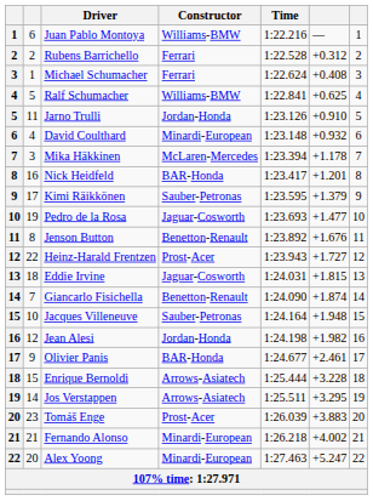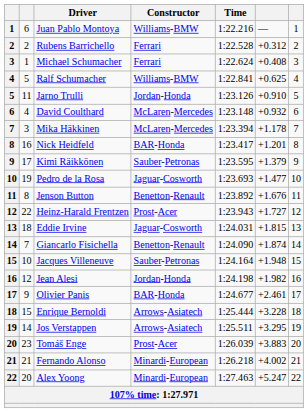 <table class="wikitable sortable" style="font-size: 85%;">
 <tr>
 <th scope="col"></th>
 <th scope="col"></th>
 <th scope="col">Driver</th>
 <th scope="col">Constructor</th>
 <th scope="col">Time</th>
 <th scope="col"></th>
 <th scope="col"></th>
 </tr>
 <tr>
 <th scope="row">1</th>
 <td align="center">6</td>
 <td data-sort-value="MON"> <a href='#'>Juan Pablo Montoya</a></td>
 <td><a href='#'>Williams</a>-<a href='#'>BMW</a></td>
 <td>1:22.216</td>
 <td>—</td>
 <td align="center">1</td>
 </tr>
 <tr>
 <th scope="row">2</th>
 <td align="center">2</td>
 <td data-sort-value="BAR"> <a href='#'>Rubens Barrichello</a></td>
 <td><a href='#'>Ferrari</a></td>
 <td>1:22.528</td>
 <td>+0.312</td>
 <td align="center">2</td>
 </tr>
 <tr>
 <th scope="row">3</th>
 <td align="center">1</td>
 <td data-sort-value="SCH1"> <a href='#'>Michael Schumacher</a></td>
 <td><a href='#'>Ferrari</a></td>
 <td>1:22.624</td>
 <td>+0.408</td>
 <td align="center">3</td>
 </tr>
 <tr>
 <th scope="row">4</th>
 <td align="center">5</td>
 <td data-sort-value="SCH2"> <a href='#'>Ralf Schumacher</a></td>
 <td><a href='#'>Williams</a>-<a href='#'>BMW</a></td>
 <td>1:22.841</td>
 <td>+0.625</td>
 <td align="center">4</td>
 </tr>
 <tr>
 <th scope="row">5</th>
 <td align="center">11</td>
 <td data-sort-value="TRU"> <a href='#'>Jarno Trulli</a></td>
 <td><a href='#'>Jordan</a>-<a href='#'>Honda</a></td>
 <td>1:23.126</td>
 <td>+0.910</td>
 <td align="center">5</td>
 </tr>
 <tr>
 <th scope="row">6</th>
 <td align="center">4</td>
 <td data-sort-value="COU"> <a href='#'>David Coulthard</a></td>
-<td><a href='#'>Minardi</a>-<a href='#'>European</a></td>
+<td><a href='#'>McLaren</a>-<a href='#'>Mercedes</a></td>
 <td>1:23.148</td>
 <td>+0.932</td>
 <td align="center">6</td>
 </tr>
 <tr>
 <th scope="row">7</th>
 <td align="center">3</td>
 <td data-sort-value="HAK"> <a href='#'>Mika Häkkinen</a></td>
 <td><a href='#'>McLaren</a>-<a href='#'>Mercedes</a></td>
 <td>1:23.394</td>
 <td>+1.178</td>
 <td align="center">7</td>
 </tr>
 <tr>
 <th scope="row">8</th>
 <td align="center">16</td>
 <td data-sort-value="HEI"> <a href='#'>Nick Heidfeld</a></td>
 <td><a href='#'>BAR</a>-<a href='#'>Honda</a></td>
 <td>1:23.417</td>
 <td>+1.201</td>
 <td align="center">8</td>
 </tr>
 <tr>
 <th scope="row">9</th>
 <td align="center">17</td>
 <td data-sort-value="RAI"> <a href='#'>Kimi Räikkönen</a></td>
 <td><a href='#'>Sauber</a>-<a href='#'>Petronas</a></td>
 <td>1:23.595</td>
 <td>+1.379</td>
 <td align="center">9</td>
 </tr>
 <tr>
 <th scope="row">10</th>
 <td align="center">19</td>
 <td data-sort-value="DEL"> <a href='#'>Pedro de la Rosa</a></td>
 <td><a href='#'>Jaguar</a>-<a href='#'>Cosworth</a></td>
 <td>1:23.693</td>
 <td>+1.477</td>
 <td align="center">10</td>
 </tr>
 <tr>
 <th scope="row">11</th>
 <td align="center">8</td>
 <td data-sort-value="BUT"> <a href='#'>Jenson Button</a></td>
 <td><a href='#'>Benetton</a>-<a href='#'>Renault</a></td>
 <td>1:23.892</td>
 <td>+1.676</td>
 <td align="center">11</td>
 </tr>
 <tr>
 <th scope="row">12</th>
 <td align="center">22</td>
 <td data-sort-value="FRE"> <a href='#'>Heinz-Harald Frentzen</a></td>
 <td><a href='#'>Prost</a>-<a href='#'>Acer</a></td>
 <td>1:23.943</td>
 <td>+1.727</td>
 <td align="center">12</td>
 </tr>
 <tr>
 <th scope="row">13</th>
 <td align="center">18</td>
 <td data-sort-value="iRV"> <a href='#'>Eddie Irvine</a></td>
 <td><a href='#'>Jaguar</a>-<a href='#'>Cosworth</a></td>
 <td>1:24.031</td>
 <td>+1.815</td>
 <td align="center">13</td>
 </tr>
 <tr>
 <th scope="row">14</th>
 <td align="center">7</td>
 <td data-sort-value="FIS"> <a href='#'>Giancarlo Fisichella</a></td>
 <td><a href='#'>Benetton</a>-<a href='#'>Renault</a></td>
 <td>1:24.090</td>
 <td>+1.874</td>
 <td align="center">14</td>
 </tr>
 <tr>
 <th scope="row">15</th>
 <td align="center">10</td>
 <td data-sort-value="VIL"> <a href='#'>Jacques Villeneuve</a></td>
 <td><a href='#'>Sauber</a>-<a href='#'>Petronas</a></td>
 <td>1:24.164</td>
 <td>+1.948</td>
 <td align="center">15</td>
 </tr>
 <tr>
 <th scope="row">16</th>
 <td align="center">12</td>
 <td data-sort-value="ALE"> <a href='#'>Jean Alesi</a></td>
 <td><a href='#'>Jordan</a>-<a href='#'>Honda</a></td>
 <td>1:24.198</td>
 <td>+1.982</td>
 <td align="center">16</td>
 </tr>
 <tr>
 <th scope="row">17</th>
 <td align="center">9</td>
 <td data-sort-value="PAN"> <a href='#'>Olivier Panis</a></td>
 <td><a href='#'>BAR</a>-<a href='#'>Honda</a></td>
 <td>1:24.677</td>
 <td>+2.461</td>
 <td align="center">17</td>
 </tr>
 <tr>
 <th scope="row">18</th>
 <td align="center">15</td>
 <td data-sort-value="BER"> <a href='#'>Enrique Bernoldi</a></td>
 <td><a href='#'>Arrows</a>-<a href='#'>Asiatech</a></td>
 <td>1:25.444</td>
 <td>+3.228</td>
 <td align="center">18</td>
 </tr>
 <tr>
 <th scope="row">19</th>
 <td align="center">14</td>
 <td data-sort-value="VER"> <a href='#'>Jos Verstappen</a></td>
 <td><a href='#'>Arrows</a>-<a href='#'>Asiatech</a></td>
 <td>1:25.511</td>
 <td>+3.295</td>
 <td align="center">19</td>
 </tr>
 <tr>
 <th scope="row">20</th>
 <td align="center">23</td>
 <td data-sort-value="ENG"> <a href='#'>Tomáš Enge</a></td>
 <td><a href='#'>Prost</a>-<a href='#'>Acer</a></td>
 <td>1:26.039</td>
 <td>+3.883</td>
 <td align="center">20</td>
 </tr>
 <tr>
 <th scope="row">21</th>
 <td align="center">21</td>
 <td data-sort-value="ALO"> <a href='#'>Fernando Alonso</a></td>
 <td><a href='#'>Minardi</a>-<a href='#'>European</a></td>
 <td>1:26.218</td>
 <td>+4.002</td>
 <td align="center">21</td>
 </tr>
 <tr>
 <th scope="row">22</th>
 <td align="center">20</td>
 <td data-sort-value="YOO"> <a href='#'>Alex Yoong</a></td>
 <td><a href='#'>Minardi</a>-<a href='#'>European</a></td>
 <td>1:27.463</td>
 <td>+5.247</td>
 <td align="center">22</td>
 </tr>
 <tr class="sortbottom">
 <th colspan=8><a href='#'>107% time</a>: 1:27.971</th>
 </tr>
 <tr class="sortbottom">
 <th colspan="8"></th>
 </tr>
 </table>
